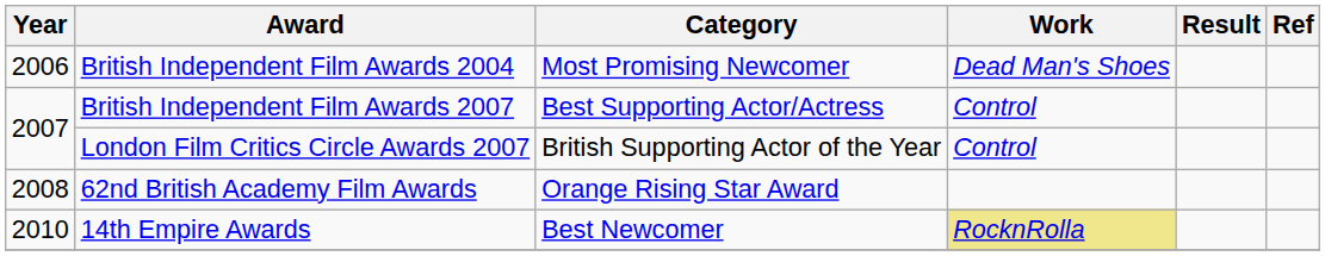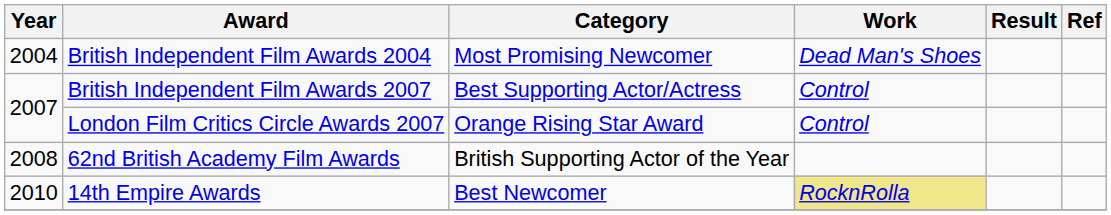 <table class="wikitable">
 <tr>
 <th>Year</th>
 <th>Award</th>
 <th>Category</th>
 <th>Work</th>
 <th>Result</th>
 <th>Ref</th>
 </tr>
 <tr>
-<td align=center>2006</td>
+<td align=center>2004</td>
 <td><a href='#'>British Independent Film Awards 2004</a></td>
 <td><a href='#'>Most Promising Newcomer</a></td>
 <td align=left><em><a href='#'>Dead Man's Shoes</a></em></td>
 <td></td>
 <td style="text-align:center;"></td>
 </tr>
 <tr>
 <td rowspan="2" align="center">2007</td>
 <td><a href='#'>British Independent Film Awards 2007</a></td>
 <td><a href='#'>Best Supporting Actor/Actress</a></td>
 <td align=left><em><a href='#'>Control</a></em></td>
 <td></td>
 <td style="text-align:center;"></td>
 </tr>
 <tr>
 <td><a href='#'>London Film Critics Circle Awards 2007</a></td>
-<td>British Supporting Actor of the Year</td>
+<td><a href='#'>Orange Rising Star Award</a></td>
 <td align=left><em><a href='#'>Control</a></em></td>
 <td></td>
 <td style="text-align:center;"></td>
 </tr>
 <tr>
 <td align=center>2008</td>
 <td><a href='#'>62nd British Academy Film Awards</a></td>
-<td><a href='#'>Orange Rising Star Award</a></td>
+<td>British Supporting Actor of the Year</td>
 <td></td>
 <td></td>
 <td style="text-align:center;"></td>
 </tr>
 <tr>
 <td align=center>2010</td>
 <td><a href='#'>14th Empire Awards</a></td>
 <td><a href='#'>Best Newcomer</a></td>
 <td align=left style="background: khaki;"><em><a href='#'>RocknRolla</a></em></td>
 <td></td>
 <td style="text-align:center;"></td>
 </tr>
 <tr>
 </tr>
 </table>
